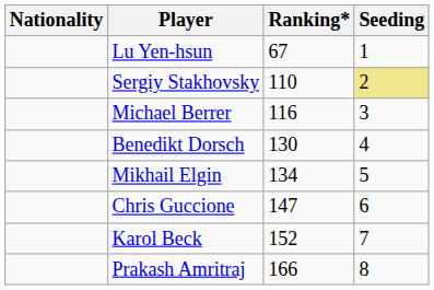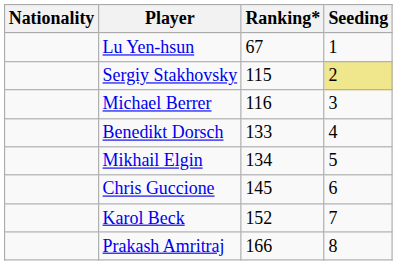 <table class="wikitable" border="1">
 <tr>
 <th>Nationality</th>
 <th>Player</th>
 <th>Ranking*</th>
 <th>Seeding</th>
 </tr>
 <tr>
 <td></td>
 <td><a href='#'>Lu Yen-hsun</a></td>
 <td>67</td>
 <td>1</td>
 </tr>
 <tr>
 <td></td>
 <td><a href='#'>Sergiy Stakhovsky</a></td>
-<td>110</td>
+<td>115</td>
 <td style="background: khaki;">2</td>
 </tr>
 <tr>
 <td></td>
 <td><a href='#'>Michael Berrer</a></td>
 <td>116</td>
 <td>3</td>
 </tr>
 <tr>
 <td></td>
 <td><a href='#'>Benedikt Dorsch</a></td>
-<td>130</td>
+<td>133</td>
 <td>4</td>
 </tr>
 <tr>
 <td></td>
 <td><a href='#'>Mikhail Elgin</a></td>
 <td>134</td>
 <td>5</td>
 </tr>
 <tr>
 <td></td>
 <td><a href='#'>Chris Guccione</a></td>
-<td>147</td>
+<td>145</td>
 <td>6</td>
 </tr>
 <tr>
 <td></td>
 <td><a href='#'>Karol Beck</a></td>
 <td>152</td>
 <td>7</td>
 </tr>
 <tr>
 <td></td>
 <td><a href='#'>Prakash Amritraj</a></td>
 <td>166</td>
 <td>8</td>
 </tr>
 </table>
